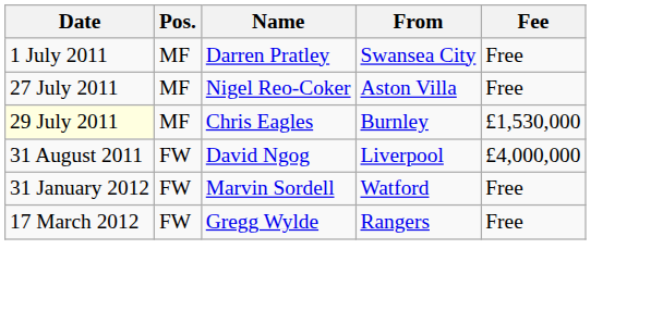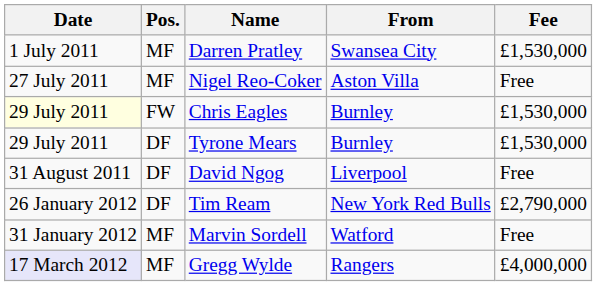 <table class="wikitable">
 <tr>
 <th>Date</th>
 <th>Pos.</th>
 <th>Name</th>
 <th>From</th>
 <th>Fee</th>
 </tr>
 <tr>
 <td>1 July 2011</td>
 <td>MF</td>
 <td> <a href='#'>Darren Pratley</a></td>
 <td> <a href='#'>Swansea City</a></td>
-<td>Free</td>
+<td>£1,530,000</td>
 </tr>
 <tr>
 <td>27 July 2011</td>
 <td>MF</td>
 <td> <a href='#'>Nigel Reo-Coker</a></td>
 <td> <a href='#'>Aston Villa</a></td>
 <td>Free</td>
 </tr>
 <tr>
 <td style="background: lightyellow;">29 July 2011</td>
-<td>MF</td>
+<td>FW</td>
 <td> <a href='#'>Chris Eagles</a></td>
 <td> <a href='#'>Burnley</a></td>
 <td>£1,530,000</td>
 </tr>
 <tr>
+<td>29 July 2011</td>
+<td>DF</td>
+<td> <a href='#'>Tyrone Mears</a></td>
+<td> <a href='#'>Burnley</a></td>
+<td>£1,530,000</td>
+</tr>
+<tr>
 <td>31 August 2011</td>
-<td>FW</td>
+<td>DF</td>
 <td> <a href='#'>David Ngog</a></td>
 <td> <a href='#'>Liverpool</a></td>
-<td>£4,000,000</td>
+<td>Free</td>
+</tr>
+<tr>
+<td>26 January 2012</td>
+<td>DF</td>
+<td> <a href='#'>Tim Ream</a></td>
+<td> <a href='#'>New York Red Bulls</a></td>
+<td>£2,790,000</td>
 </tr>
 <tr>
 <td>31 January 2012</td>
-<td>FW</td>
+<td>MF</td>
 <td> <a href='#'>Marvin Sordell</a></td>
 <td> <a href='#'>Watford</a></td>
 <td>Free</td>
 </tr>
 <tr>
-<td>17 March 2012</td>
-<td>FW</td>
+<td style="background: lavender;">17 March 2012</td>
+<td>MF</td>
 <td> <a href='#'>Gregg Wylde</a></td>
 <td> <a href='#'>Rangers</a></td>
-<td>Free</td>
+<td>£4,000,000</td>
 </tr>
 </table>
